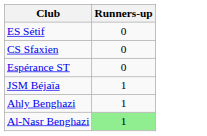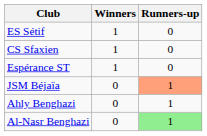 <table class="wikitable sortable">
 <tr>
 <th>Club</th>
+<th>Winners</th>
 <th>Runners-up</th>
 </tr>
 <tr>
 <td> <a href='#'>ES Sétif</a></td>
+<td align=center>1</td>
 <td align=center>0</td>
 </tr>
 <tr>
 <td> <a href='#'>CS Sfaxien</a></td>
+<td align=center>1</td>
 <td align=center>0</td>
 </tr>
 <tr>
 <td> <a href='#'>Espérance ST</a></td>
+<td align=center>1</td>
 <td align=center>0</td>
 </tr>
 <tr>
 <td> <a href='#'>JSM Béjaïa</a></td>
-<td align=center>1</td>
+<td align=center>0</td>
+<td align=center style="background: lightsalmon;">1</td>
 </tr>
 <tr>
 <td> <a href='#'>Ahly Benghazi</a></td>
+<td align=center>0</td>
 <td align=center>1</td>
 </tr>
 <tr>
 <td> <a href='#'>Al-Nasr Benghazi</a></td>
+<td align=center>0</td>
 <td align=center style="background: lightgreen;">1</td>
 </tr>
 </table>
